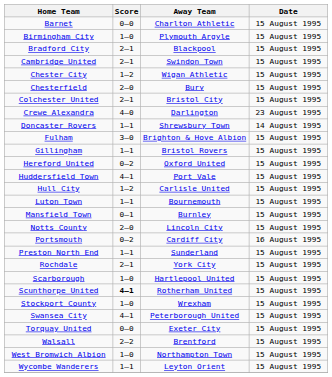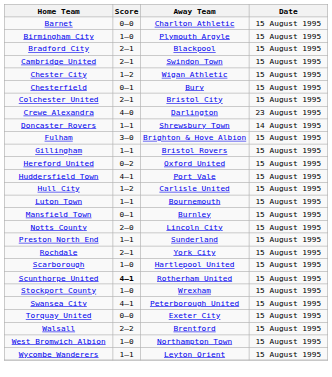 <table class="wikitable" style="text-align:center;">
 <tr>
 <th width=175>Home Team</th>
 <th width=20>Score</th>
 <th width=175>Away Team</th>
 <th width= 125>Date</th>
 </tr>
 <tr>
 <td><a href='#'>Barnet</a></td>
 <td>0–0</td>
 <td><a href='#'>Charlton Athletic</a></td>
 <td>15 August 1995</td>
 </tr>
 <tr>
 <td><a href='#'>Birmingham City</a></td>
 <td>1–0</td>
 <td><a href='#'>Plymouth Argyle</a></td>
 <td>15 August 1995</td>
 </tr>
 <tr>
 <td><a href='#'>Bradford City</a></td>
 <td>2–1</td>
 <td><a href='#'>Blackpool</a></td>
 <td>15 August 1995</td>
 </tr>
 <tr>
 <td><a href='#'>Cambridge United</a></td>
 <td>2–1</td>
 <td><a href='#'>Swindon Town</a></td>
 <td>15 August 1995</td>
 </tr>
 <tr>
 <td><a href='#'>Chester City</a></td>
 <td>1–2</td>
 <td><a href='#'>Wigan Athletic</a></td>
 <td>15 August 1995</td>
 </tr>
 <tr>
 <td><a href='#'>Chesterfield</a></td>
-<td>2–0</td>
+<td>0–1</td>
 <td><a href='#'>Bury</a></td>
 <td>15 August 1995</td>
 </tr>
 <tr>
 <td><a href='#'>Colchester United</a></td>
 <td>2–1</td>
 <td><a href='#'>Bristol City</a></td>
 <td>15 August 1995</td>
 </tr>
 <tr>
 <td><a href='#'>Crewe Alexandra</a></td>
 <td>4–0</td>
 <td><a href='#'>Darlington</a></td>
 <td>23 August 1995</td>
 </tr>
 <tr>
 <td><a href='#'>Doncaster Rovers</a></td>
 <td>1–1</td>
 <td><a href='#'>Shrewsbury Town</a></td>
 <td>14 August 1995</td>
 </tr>
 <tr>
 <td><a href='#'>Fulham</a></td>
 <td>3–0</td>
 <td><a href='#'>Brighton & Hove Albion</a></td>
 <td>15 August 1995</td>
 </tr>
 <tr>
 <td><a href='#'>Gillingham</a></td>
 <td>1–1</td>
 <td><a href='#'>Bristol Rovers</a></td>
 <td>15 August 1995</td>
 </tr>
 <tr>
 <td><a href='#'>Hereford United</a></td>
 <td>0–2</td>
 <td><a href='#'>Oxford United</a></td>
 <td>15 August 1995</td>
 </tr>
 <tr>
 <td><a href='#'>Huddersfield Town</a></td>
 <td>4–1</td>
 <td><a href='#'>Port Vale</a></td>
 <td>15 August 1995</td>
 </tr>
 <tr>
 <td><a href='#'>Hull City</a></td>
 <td>1–2</td>
 <td><a href='#'>Carlisle United</a></td>
 <td>15 August 1995</td>
 </tr>
 <tr>
 <td><a href='#'>Luton Town</a></td>
 <td>1–1</td>
 <td><a href='#'>Bournemouth</a></td>
 <td>15 August 1995</td>
 </tr>
 <tr>
 <td><a href='#'>Mansfield Town</a></td>
 <td>0–1</td>
 <td><a href='#'>Burnley</a></td>
 <td>15 August 1995</td>
 </tr>
 <tr>
 <td><a href='#'>Notts County</a></td>
 <td>2–0</td>
 <td><a href='#'>Lincoln City</a></td>
 <td>15 August 1995</td>
 </tr>
 <tr>
-<td><a href='#'>Portsmouth</a></td>
-<td>0–2</td>
-<td><a href='#'>Cardiff City</a></td>
-<td>16 August 1995</td>
-</tr>
-<tr>
 <td><a href='#'>Preston North End</a></td>
 <td>1–1</td>
 <td><a href='#'>Sunderland</a></td>
 <td>15 August 1995</td>
 </tr>
 <tr>
 <td><a href='#'>Rochdale</a></td>
 <td>2–1</td>
 <td><a href='#'>York City</a></td>
 <td>15 August 1995</td>
 </tr>
 <tr>
 <td><a href='#'>Scarborough</a></td>
 <td>1–0</td>
 <td><a href='#'>Hartlepool United</a></td>
 <td>15 August 1995</td>
 </tr>
 <tr>
 <td><a href='#'>Scunthorpe United</a></td>
 <td><strong>4–1</strong></td>
 <td><a href='#'>Rotherham United</a></td>
 <td>15 August 1995</td>
 </tr>
 <tr>
 <td><a href='#'>Stockport County</a></td>
 <td>1–0</td>
 <td><a href='#'>Wrexham</a></td>
 <td>15 August 1995</td>
 </tr>
 <tr>
 <td><a href='#'>Swansea City</a></td>
 <td>4–1</td>
 <td><a href='#'>Peterborough United</a></td>
 <td>15 August 1995</td>
 </tr>
 <tr>
 <td><a href='#'>Torquay United</a></td>
 <td>0–0</td>
 <td><a href='#'>Exeter City</a></td>
 <td>15 August 1995</td>
 </tr>
 <tr>
 <td><a href='#'>Walsall</a></td>
 <td>2–2</td>
 <td><a href='#'>Brentford</a></td>
 <td>15 August 1995</td>
 </tr>
 <tr>
 <td><a href='#'>West Bromwich Albion</a></td>
 <td>1–0</td>
 <td><a href='#'>Northampton Town</a></td>
 <td>15 August 1995</td>
 </tr>
 <tr>
 <td><a href='#'>Wycombe Wanderers</a></td>
 <td>1–1</td>
 <td><a href='#'>Leyton Orient</a></td>
 <td>15 August 1995</td>
 </tr>
 <tr>
 </tr>
 </table>
